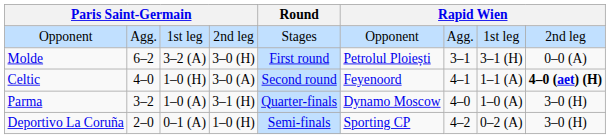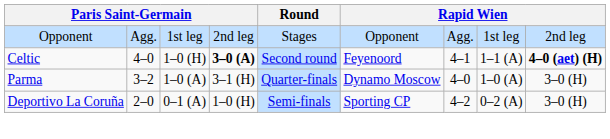 <table class="wikitable" style="text-align:center">
 <tr>
 <th colspan=4> <a href='#'>Paris Saint-Germain</a></th>
 <th>Round</th>
 <th colspan=4> <a href='#'>Rapid Wien</a></th>
 </tr>
 <tr style="background:#c1e0ff">
 <td>Opponent</td>
 <td>Agg.</td>
 <td>1st leg</td>
 <td>2nd leg</td>
 <td>Stages</td>
 <td>Opponent</td>
 <td>Agg.</td>
 <td>1st leg</td>
 <td>2nd leg</td>
 </tr>
 <tr>
-<td align=left> <a href='#'>Molde</a></td>
-<td>6–2</td>
-<td>3–2 (A)</td>
-<td>3–0 (H)</td>
-<td style="background:#c1e0ff;"><a href='#'>First round</a></td>
-<td align=left> <a href='#'>Petrolul Ploiești</a></td>
-<td>3–1</td>
-<td>3–1 (H)</td>
-<td>0–0 (A)</td>
-</tr>
-<tr>
 <td align=left> <a href='#'>Celtic</a></td>
 <td>4–0</td>
 <td>1–0 (H)</td>
-<td>3–0 (A)</td>
+<td><strong>3–0 (A)</strong></td>
 <td style="background:#c1e0ff;"><a href='#'>Second round</a></td>
 <td align=left> <a href='#'>Feyenoord</a></td>
 <td>4–1</td>
 <td>1–1 (A)</td>
 <td><strong>4–0 (<a href='#'>aet</a>) (H)</strong></td>
 </tr>
 <tr>
 <td align=left> <a href='#'>Parma</a></td>
 <td>3–2</td>
 <td>1–0 (A)</td>
 <td>3–1 (H)</td>
 <td style="background:#c1e0ff;"><a href='#'>Quarter-finals</a></td>
 <td align=left> <a href='#'>Dynamo Moscow</a></td>
 <td>4–0</td>
 <td>1–0 (A)</td>
 <td>3–0 (H)</td>
 </tr>
 <tr>
 <td align=left> <a href='#'>Deportivo La Coruña</a></td>
 <td>2–0</td>
 <td>0–1 (A)</td>
 <td>1–0 (H)</td>
 <td style="background:#c1e0ff;"><a href='#'>Semi-finals</a></td>
 <td align=left> <a href='#'>Sporting CP</a></td>
 <td>4–2</td>
 <td>0–2 (A)</td>
 <td>3–0 (H)</td>
 </tr>
 </table>
